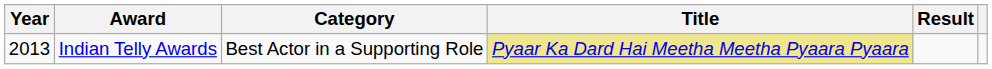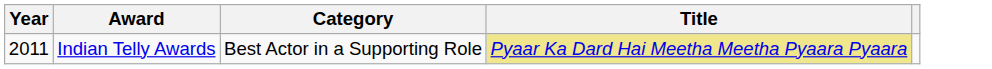 <table class="wikitable" style="text-align:center;">
 <tr>
 <th>Year</th>
 <th>Award</th>
 <th>Category</th>
 <th>Title</th>
-<th>Result</th>
 <th></th>
 </tr>
 <tr>
-<td>2013</td>
+<td>2011</td>
 <td><a href='#'>Indian Telly Awards</a></td>
 <td>Best Actor in a Supporting Role</td>
 <td style="background: khaki;"><em><a href='#'>Pyaar Ka Dard Hai Meetha Meetha Pyaara Pyaara</a></em></td>
 <td></td>
-<td></td>
 </tr>
 </table>
